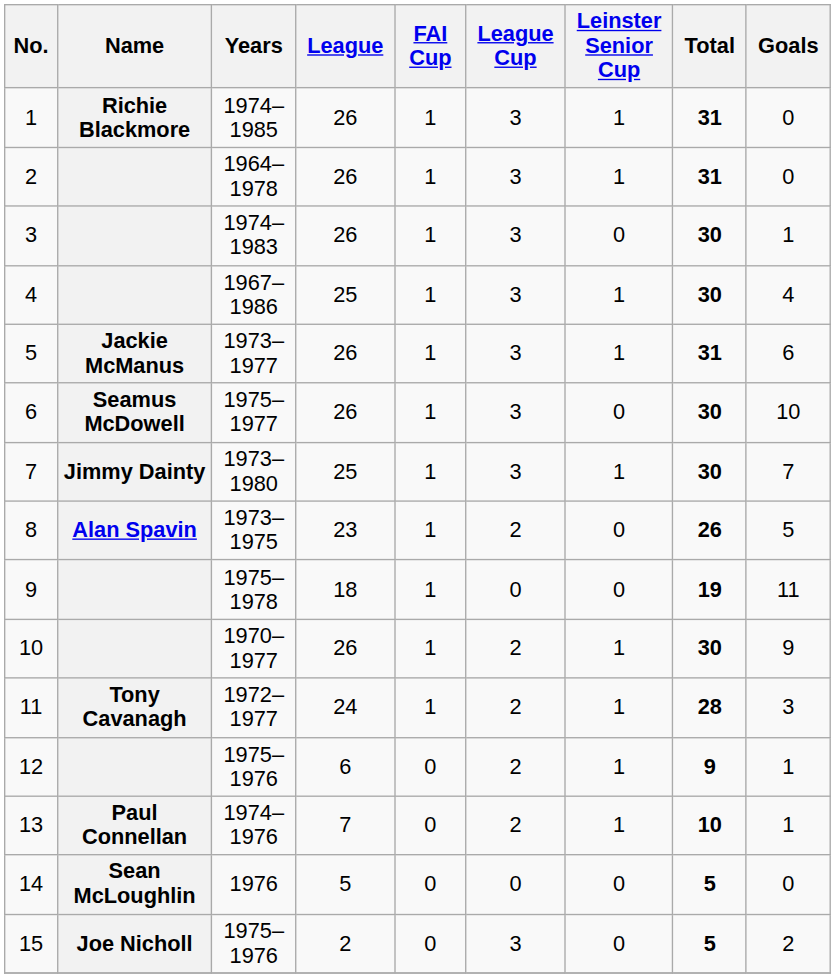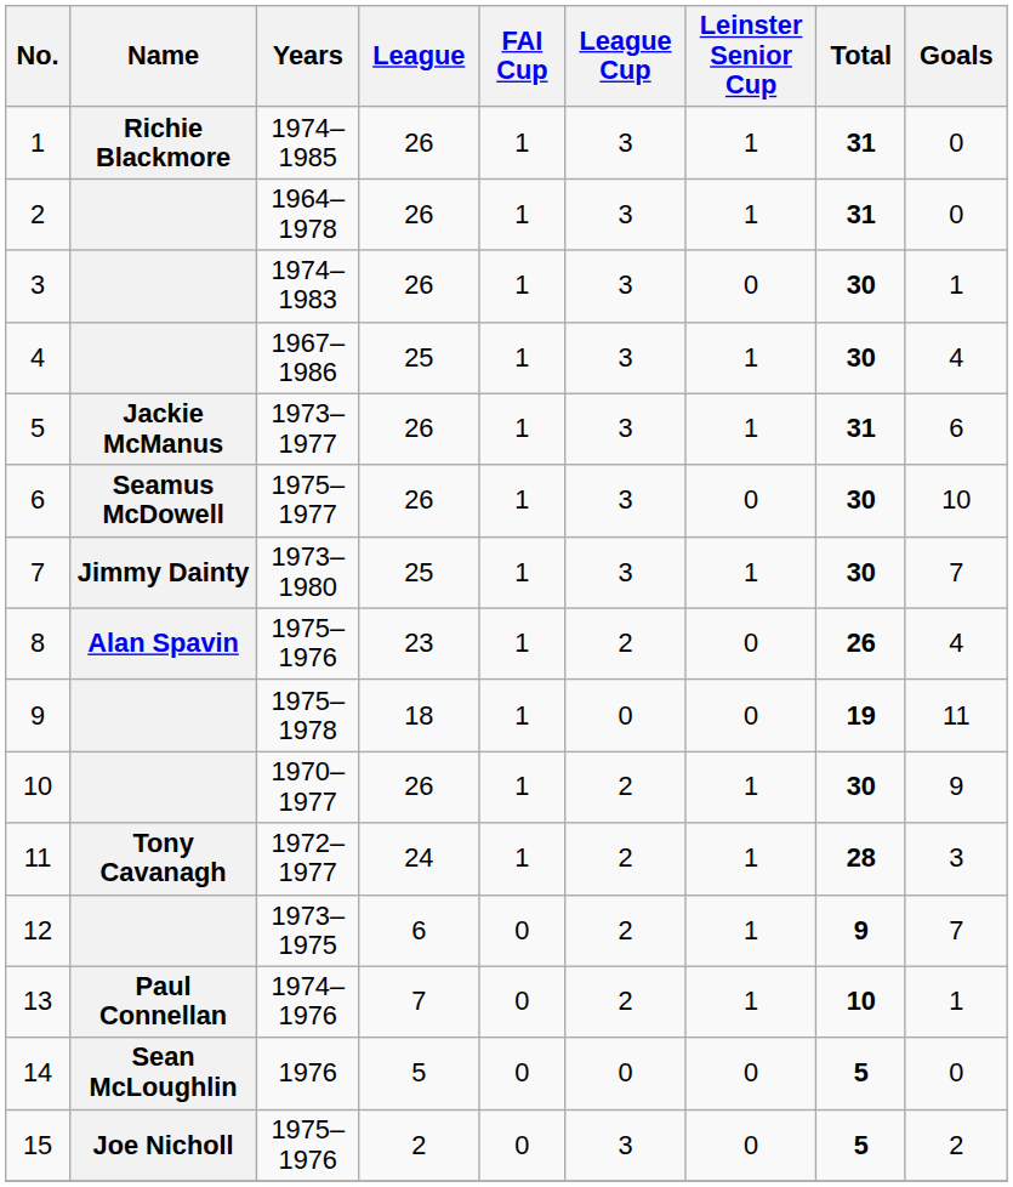 <table class="sortable wikitable plainrowheaders"  style="text-align: center;">
 <tr>
 <th scope="col" style="width:4%;">No.</th>
 <th scope="col" style="width:12%;">Name</th>
 <th scope="col" style="width:7%;">Years</th>
 <th scope="col" style="width:7%;"><a href='#'>League</a></th>
 <th scope="col" style="width:7%;"><a href='#'>FAI Cup</a></th>
 <th scope="col" style="width:7%;"><a href='#'>League Cup</a></th>
 <th scope="col" style="width:7%;"><a href='#'>Leinster Senior Cup</a></th>
 <th scope="col" style="width:7%;"><strong>Total</strong></th>
 <th scope="col" style="width:7%;">Goals</th>
 </tr>
 <tr>
 <td>1</td>
 <th scope="row"> Richie Blackmore</th>
 <td>1974–1985</td>
 <td>26</td>
 <td>1</td>
 <td>3</td>
 <td>1</td>
 <td><strong>31</strong></td>
 <td>0</td>
 </tr>
 <tr>
 <td>2</td>
 <th scope="row"> </th>
 <td>1964–1978</td>
 <td>26</td>
 <td>1</td>
 <td>3</td>
 <td>1</td>
 <td><strong>31</strong></td>
 <td>0</td>
 </tr>
 <tr>
 <td>3</td>
 <th scope="row"> </th>
 <td>1974–1983</td>
 <td>26</td>
 <td>1</td>
 <td>3</td>
 <td>0</td>
 <td><strong>30</strong></td>
 <td>1</td>
 </tr>
 <tr>
 <td>4</td>
 <th scope="row"> </th>
 <td>1967–1986</td>
 <td>25</td>
 <td>1</td>
 <td>3</td>
 <td>1</td>
 <td><strong>30</strong></td>
 <td>4</td>
 </tr>
 <tr>
 <td>5</td>
 <th scope="row"> Jackie McManus</th>
 <td>1973–1977</td>
 <td>26</td>
 <td>1</td>
 <td>3</td>
 <td>1</td>
 <td><strong>31</strong></td>
 <td>6</td>
 </tr>
 <tr>
 <td>6</td>
 <th scope="row"> Seamus McDowell</th>
 <td>1975–1977</td>
 <td>26</td>
 <td>1</td>
 <td>3</td>
 <td>0</td>
 <td><strong>30</strong></td>
 <td>10</td>
 </tr>
 <tr>
 <td>7</td>
 <th scope="row"> Jimmy Dainty</th>
 <td>1973–1980</td>
 <td>25</td>
 <td>1</td>
 <td>3</td>
 <td>1</td>
 <td><strong>30</strong></td>
 <td>7</td>
 </tr>
 <tr>
 <td>8</td>
 <th scope="row"> <a href='#'>Alan Spavin</a></th>
-<td>1973–1975</td>
+<td>1975–1976</td>
 <td>23</td>
 <td>1</td>
 <td>2</td>
 <td>0</td>
 <td><strong>26</strong></td>
-<td>5</td>
+<td>4</td>
 </tr>
 <tr>
 <td>9</td>
 <th scope="row"> </th>
 <td>1975–1978</td>
 <td>18</td>
 <td>1</td>
 <td>0</td>
 <td>0</td>
 <td><strong>19</strong></td>
 <td>11</td>
 </tr>
 <tr>
 <td>10</td>
 <th scope="row"> </th>
 <td>1970–1977</td>
 <td>26</td>
 <td>1</td>
 <td>2</td>
 <td>1</td>
 <td><strong>30</strong></td>
 <td>9</td>
 </tr>
 <tr>
 <td>11</td>
 <th scope="row"> Tony Cavanagh</th>
 <td>1972–1977</td>
 <td>24</td>
 <td>1</td>
 <td>2</td>
 <td>1</td>
 <td><strong>28</strong></td>
 <td>3</td>
 </tr>
 <tr>
 <td>12</td>
 <th scope="row">  </th>
-<td>1975–1976</td>
+<td>1973–1975</td>
 <td>6</td>
 <td>0</td>
 <td>2</td>
 <td>1</td>
 <td><strong>9</strong></td>
-<td>1</td>
+<td>7</td>
 </tr>
 <tr>
 <td>13</td>
 <th scope="row"> Paul Connellan</th>
 <td>1974–1976</td>
 <td>7</td>
 <td>0</td>
 <td>2</td>
 <td>1</td>
 <td><strong>10</strong></td>
 <td>1</td>
 </tr>
 <tr>
 <td>14</td>
 <th scope="row"> Sean McLoughlin</th>
 <td>1976</td>
 <td>5</td>
 <td>0</td>
 <td>0</td>
 <td>0</td>
 <td><strong>5</strong></td>
 <td>0</td>
 </tr>
 <tr>
 <td>15</td>
 <th scope="row"> Joe Nicholl</th>
 <td>1975–1976</td>
 <td>2</td>
 <td>0</td>
 <td>3</td>
 <td>0</td>
 <td><strong>5</strong></td>
 <td>2</td>
 </tr>
 <tr>
 </tr>
 </table>
